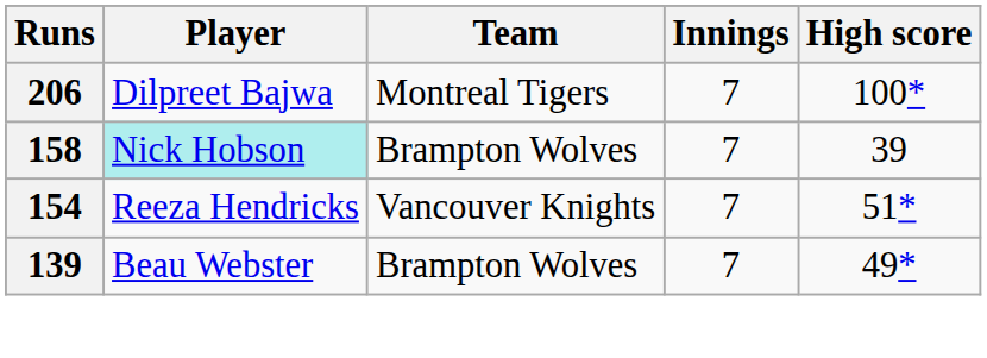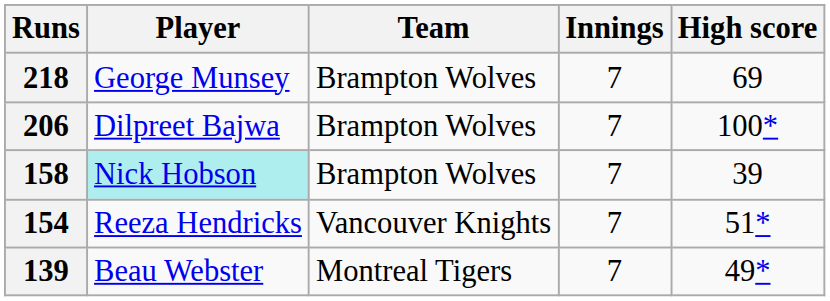 <table class="wikitable" style="text-align:center">
 <tr>
 <th>Runs</th>
 <th>Player</th>
 <th>Team</th>
 <th>Innings</th>
 <th>High score</th>
 </tr>
 <tr>
+<th>218</th>
+<td style="text-align:left"><a href='#'>George Munsey</a></td>
+<td style="text-align:left">Brampton Wolves</td>
+<td>7</td>
+<td>69</td>
+</tr>
+<tr>
 <th>206</th>
 <td style="text-align:left"><a href='#'>Dilpreet Bajwa</a></td>
-<td style="text-align:left">Montreal Tigers</td>
+<td style="text-align:left">Brampton Wolves</td>
 <td>7</td>
 <td>100<a href='#'>*</a></td>
 </tr>
 <tr>
 <th>158</th>
 <td style="background: paleturquoise; text-align:left"><a href='#'>Nick Hobson</a></td>
 <td style="text-align:left">Brampton Wolves</td>
 <td>7</td>
 <td>39</td>
 </tr>
 <tr>
 <th>154</th>
 <td style="text-align:left"><a href='#'>Reeza Hendricks</a></td>
 <td style="text-align:left">Vancouver Knights</td>
 <td>7</td>
 <td>51<a href='#'>*</a></td>
 </tr>
 <tr>
 <th>139</th>
 <td style="text-align:left"><a href='#'>Beau Webster</a></td>
-<td style="text-align:left">Brampton Wolves</td>
+<td style="text-align:left">Montreal Tigers</td>
 <td>7</td>
 <td>49<a href='#'>*</a></td>
 </tr>
 </table>
